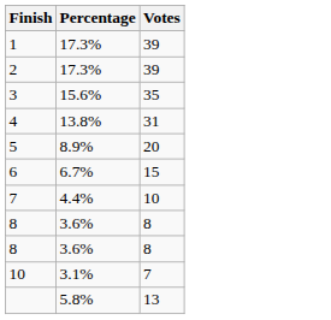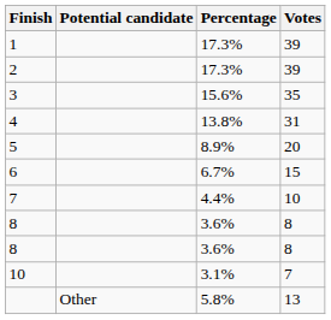 <table class="wikitable sortable">
 <tr>
 <th>Finish</th>
+<th>Potential candidate</th>
 <th>Percentage</th>
 <th>Votes</th>
 </tr>
 <tr>
 <td>1</td>
+<td></td>
 <td>17.3%</td>
 <td>39</td>
 </tr>
 <tr>
 <td>2</td>
+<td></td>
 <td>17.3%</td>
 <td>39</td>
 </tr>
 <tr>
 <td>3</td>
+<td></td>
 <td>15.6%</td>
 <td>35</td>
 </tr>
 <tr>
 <td>4</td>
+<td></td>
 <td>13.8%</td>
 <td>31</td>
 </tr>
 <tr>
 <td>5</td>
+<td></td>
 <td>8.9%</td>
 <td>20</td>
 </tr>
 <tr>
 <td>6</td>
+<td></td>
 <td>6.7%</td>
 <td>15</td>
 </tr>
 <tr>
 <td>7</td>
+<td></td>
 <td>4.4%</td>
 <td>10</td>
 </tr>
 <tr>
 <td>8</td>
+<td></td>
 <td>3.6%</td>
 <td>8</td>
 </tr>
 <tr>
 <td>8</td>
+<td></td>
 <td>3.6%</td>
 <td>8</td>
 </tr>
 <tr>
 <td>10</td>
+<td></td>
 <td>3.1%</td>
 <td>7</td>
 </tr>
 <tr>
 <td></td>
+<td>Other</td>
 <td>5.8%</td>
 <td>13</td>
 </tr>
 </table>
